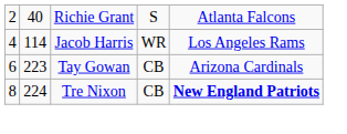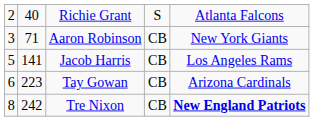 <table class="wikitable" style="text-align:center">
 <tr>
 <td>2</td>
 <td>40</td>
 <td><a href='#'>Richie Grant</a></td>
 <td>S</td>
 <td><a href='#'>Atlanta Falcons</a></td>
 </tr>
 <tr>
-<td>4</td>
-<td>114</td>
+<td>3</td>
+<td>71</td>
+<td><a href='#'>Aaron Robinson</a></td>
+<td>CB</td>
+<td><a href='#'>New York Giants</a></td>
+</tr>
+<tr>
+<td>5</td>
+<td>141</td>
 <td><a href='#'>Jacob Harris</a></td>
-<td>WR</td>
+<td>CB</td>
 <td><a href='#'>Los Angeles Rams</a></td>
 </tr>
 <tr>
 <td>6</td>
 <td>223</td>
 <td><a href='#'>Tay Gowan</a></td>
 <td>CB</td>
 <td><a href='#'>Arizona Cardinals</a></td>
 </tr>
 <tr>
 <td>8</td>
-<td>224</td>
+<td>242</td>
 <td><a href='#'>Tre Nixon</a></td>
 <td>CB</td>
 <td><strong><a href='#'>New England Patriots</a></strong></td>
 </tr>
 </table>
